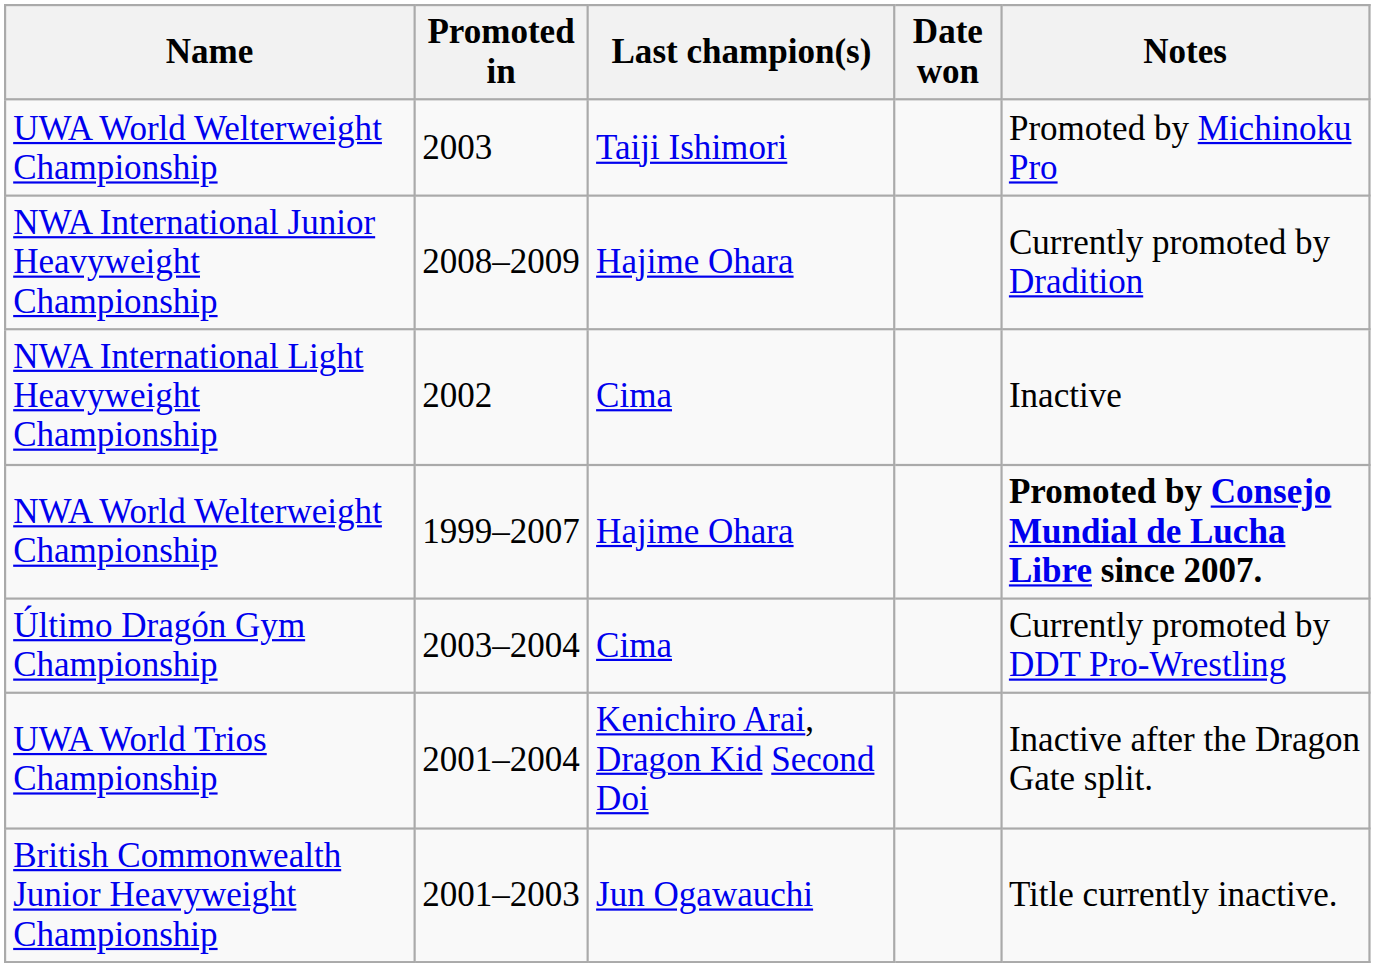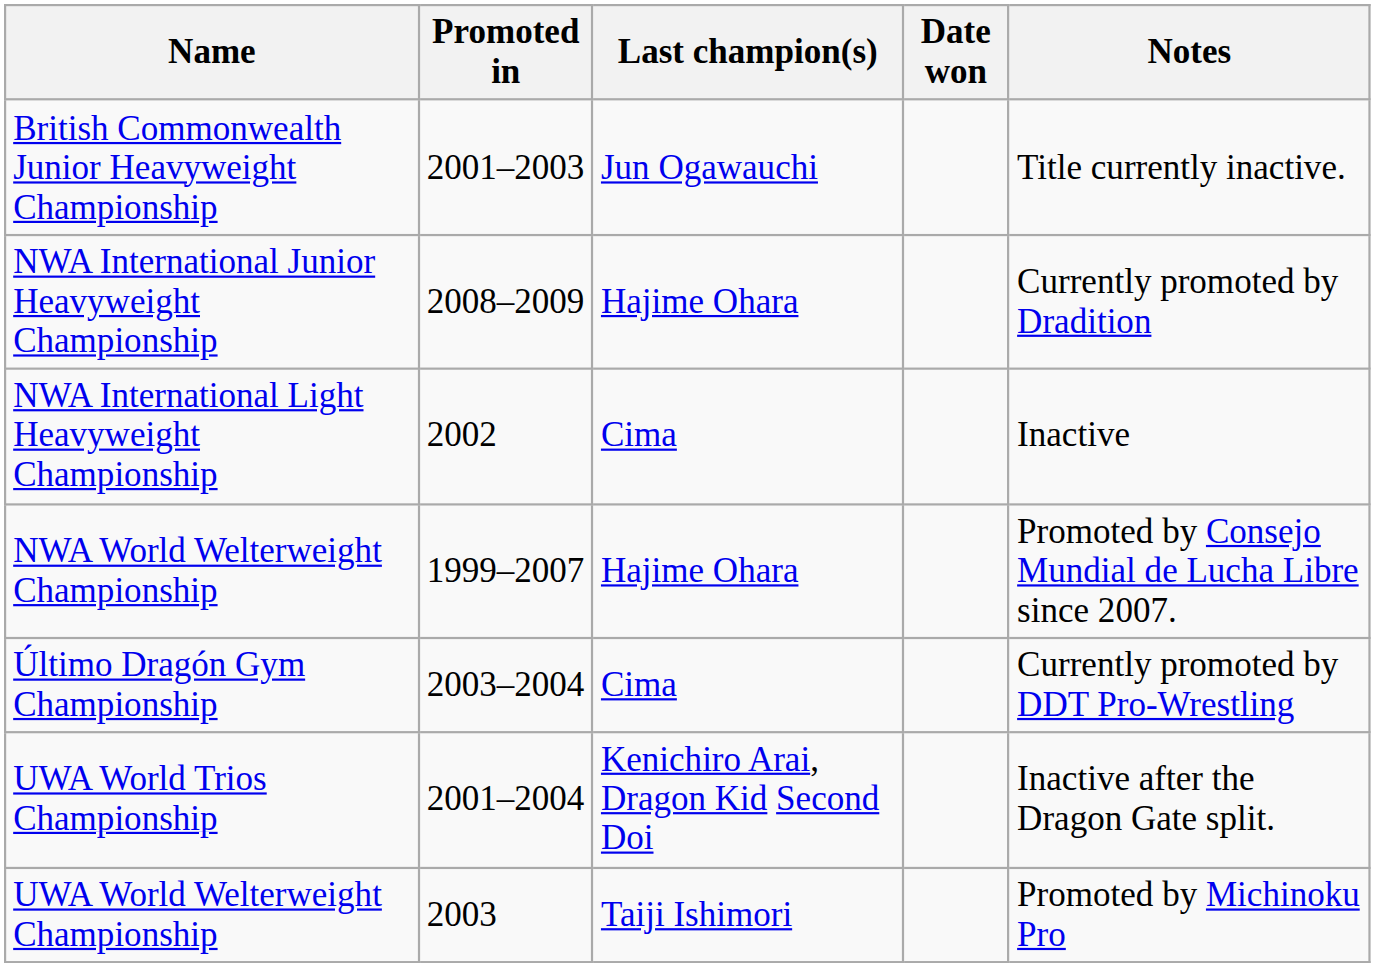 <table class="wikitable sortable" width=100%>
 <tr>
 <th>Name</th>
 <th>Promoted in</th>
 <th>Last champion(s)</th>
 <th>Date won</th>
 <th>Notes</th>
 </tr>
 <tr>
-<td><a href='#'>UWA World Welterweight Championship</a></td>
-<td>2003</td>
-<td><a href='#'>Taiji Ishimori</a></td>
+<td><a href='#'>British Commonwealth Junior Heavyweight Championship</a></td>
+<td>2001–2003</td>
+<td><a href='#'>Jun Ogawauchi</a></td>
 <td></td>
-<td>Promoted by <a href='#'>Michinoku Pro</a></td>
+<td>Title currently inactive.</td>
 </tr>
 <tr>
 <td><a href='#'>NWA International Junior Heavyweight Championship</a></td>
 <td>2008–2009</td>
 <td><a href='#'>Hajime Ohara</a></td>
 <td></td>
 <td>Currently promoted by <a href='#'>Dradition</a></td>
 </tr>
 <tr>
 <td><a href='#'>NWA International Light Heavyweight Championship</a></td>
 <td>2002</td>
 <td><a href='#'>Cima</a></td>
 <td></td>
 <td>Inactive</td>
 </tr>
 <tr>
 <td><a href='#'>NWA World Welterweight Championship</a></td>
 <td>1999–2007</td>
 <td><a href='#'>Hajime Ohara</a></td>
 <td></td>
-<td><strong>Promoted by <a href='#'>Consejo Mundial de Lucha Libre</a> since 2007.</strong></td>
+<td>Promoted by <a href='#'>Consejo Mundial de Lucha Libre</a> since 2007.</td>
 </tr>
 <tr>
 <td><a href='#'>Último Dragón Gym Championship</a></td>
 <td>2003–2004</td>
 <td><a href='#'>Cima</a></td>
 <td></td>
 <td>Currently promoted by <a href='#'>DDT Pro-Wrestling</a></td>
 </tr>
 <tr>
 <td><a href='#'>UWA World Trios Championship</a></td>
 <td>2001–2004</td>
 <td><a href='#'>Kenichiro Arai</a>, <a href='#'>Dragon Kid</a> <a href='#'>Second Doi</a></td>
 <td></td>
 <td>Inactive after the Dragon Gate split.</td>
 </tr>
 <tr>
-<td><a href='#'>British Commonwealth Junior Heavyweight Championship</a></td>
-<td>2001–2003</td>
-<td><a href='#'>Jun Ogawauchi</a></td>
+<td><a href='#'>UWA World Welterweight Championship</a></td>
+<td>2003</td>
+<td><a href='#'>Taiji Ishimori</a></td>
 <td></td>
-<td>Title currently inactive.</td>
+<td>Promoted by <a href='#'>Michinoku Pro</a></td>
 </tr>
 </table>
